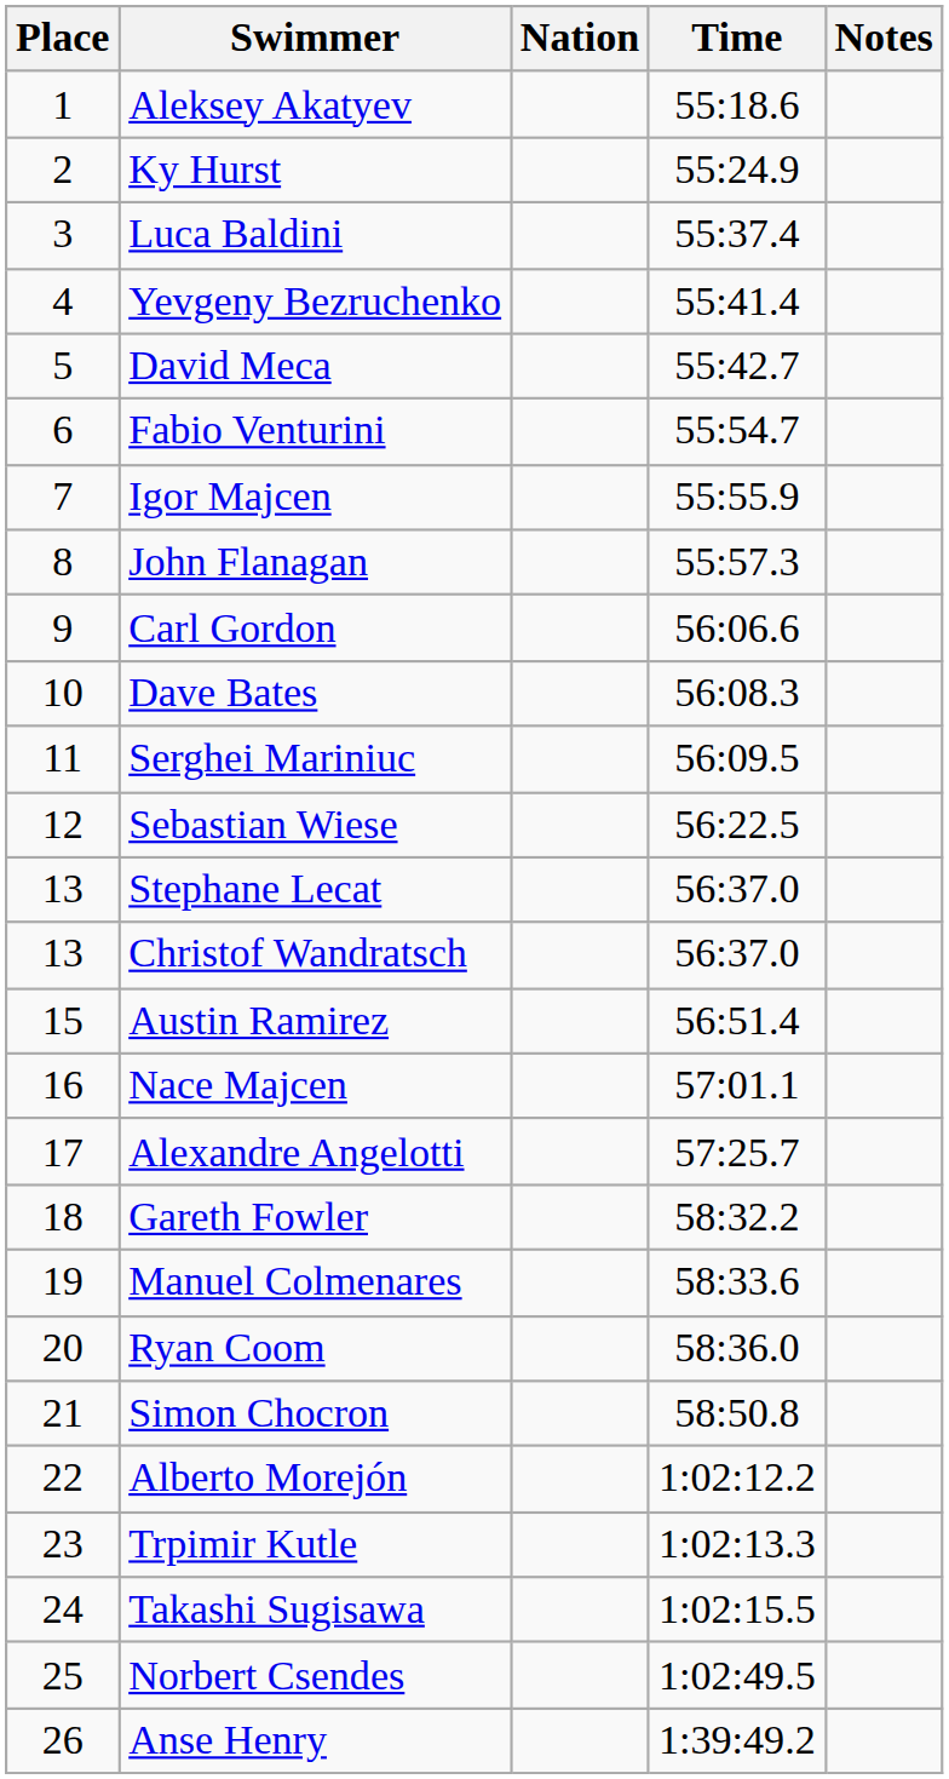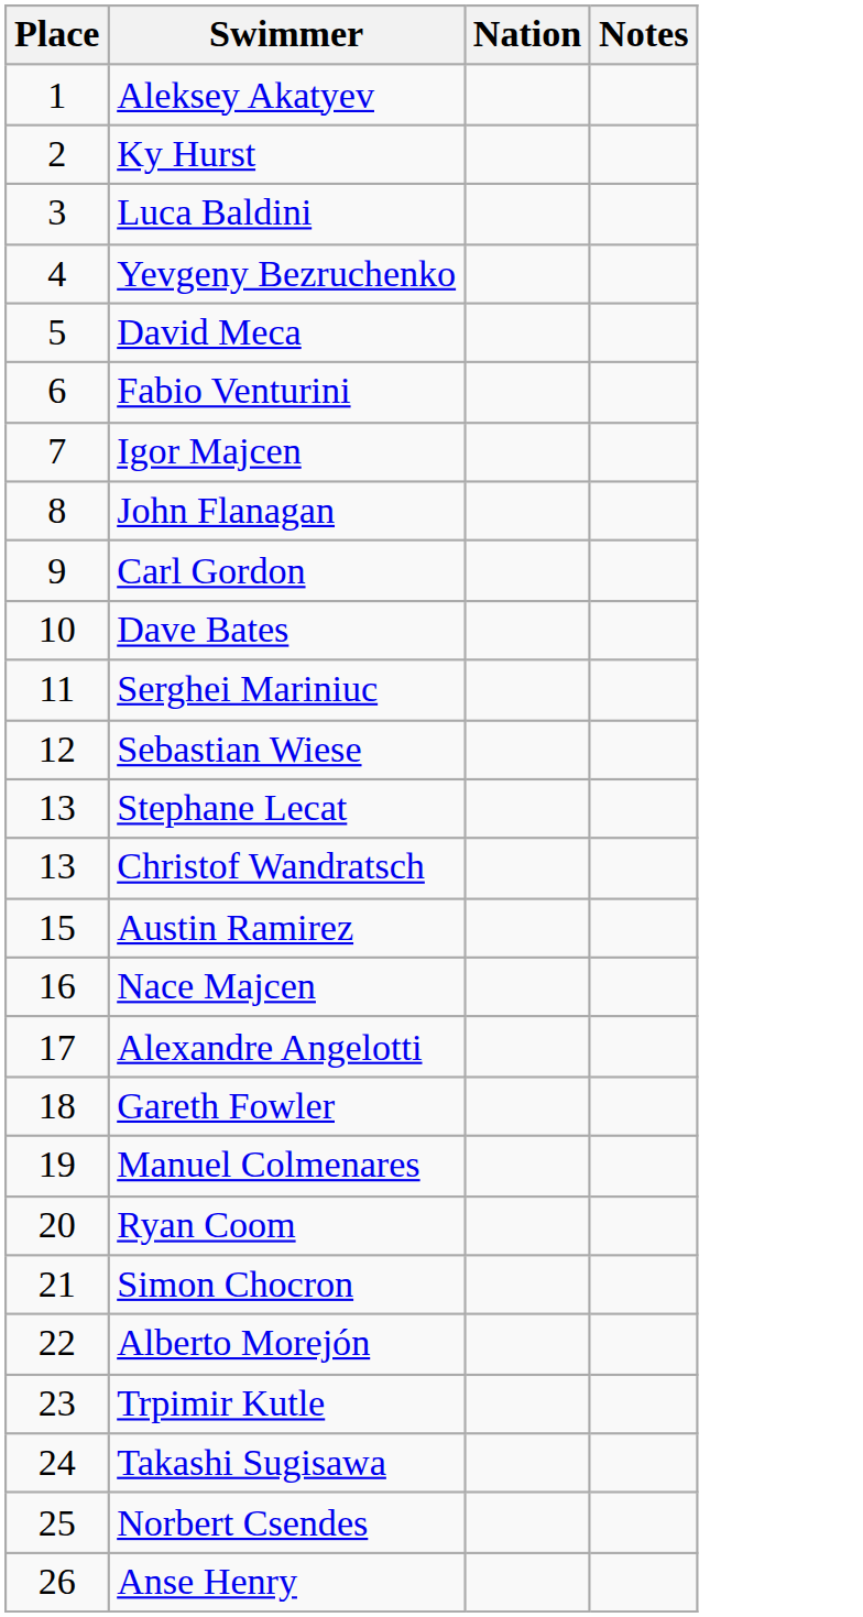 <table class="wikitable sortable" style="text-align:center">
 <tr>
 <th>Place</th>
 <th>Swimmer</th>
 <th>Nation</th>
-<th>Time</th>
 <th>Notes</th>
 </tr>
 <tr>
 <td>1</td>
 <td align=left><a href='#'>Aleksey Akatyev</a></td>
 <td align=left></td>
-<td>55:18.6</td>
 <td></td>
 </tr>
 <tr>
 <td>2</td>
 <td align=left><a href='#'>Ky Hurst</a></td>
 <td align=left></td>
-<td>55:24.9</td>
 <td></td>
 </tr>
 <tr>
 <td>3</td>
 <td align=left><a href='#'>Luca Baldini</a></td>
 <td align=left></td>
-<td>55:37.4</td>
 <td></td>
 </tr>
 <tr>
 <td>4</td>
 <td align=left><a href='#'>Yevgeny Bezruchenko</a></td>
 <td align=left></td>
-<td>55:41.4</td>
 <td></td>
 </tr>
 <tr>
 <td>5</td>
 <td align=left><a href='#'>David Meca</a></td>
 <td align=left></td>
-<td>55:42.7</td>
 <td></td>
 </tr>
 <tr>
 <td>6</td>
 <td align=left><a href='#'>Fabio Venturini</a></td>
 <td align=left></td>
-<td>55:54.7</td>
 <td></td>
 </tr>
 <tr>
 <td>7</td>
 <td align=left><a href='#'>Igor Majcen</a></td>
 <td align=left></td>
-<td>55:55.9</td>
 <td></td>
 </tr>
 <tr>
 <td>8</td>
 <td align=left><a href='#'>John Flanagan</a></td>
 <td align=left></td>
-<td>55:57.3</td>
 <td></td>
 </tr>
 <tr>
 <td>9</td>
 <td align=left><a href='#'>Carl Gordon</a></td>
 <td align=left></td>
-<td>56:06.6</td>
 <td></td>
 </tr>
 <tr>
 <td>10</td>
 <td align=left><a href='#'>Dave Bates</a></td>
 <td align=left></td>
-<td>56:08.3</td>
 <td></td>
 </tr>
 <tr>
 <td>11</td>
 <td align=left><a href='#'>Serghei Mariniuc</a></td>
 <td align=left></td>
-<td>56:09.5</td>
 <td></td>
 </tr>
 <tr>
 <td>12</td>
 <td align=left><a href='#'>Sebastian Wiese</a></td>
 <td align=left></td>
-<td>56:22.5</td>
 <td></td>
 </tr>
 <tr>
 <td>13</td>
 <td align=left><a href='#'>Stephane Lecat</a></td>
 <td align=left></td>
-<td>56:37.0</td>
 <td></td>
 </tr>
 <tr>
 <td>13</td>
 <td align=left><a href='#'>Christof Wandratsch</a></td>
 <td align=left></td>
-<td>56:37.0</td>
 <td></td>
 </tr>
 <tr>
 <td>15</td>
 <td align=left><a href='#'>Austin Ramirez</a></td>
 <td align=left></td>
-<td>56:51.4</td>
 <td></td>
 </tr>
 <tr>
 <td>16</td>
 <td align=left><a href='#'>Nace Majcen</a></td>
 <td align=left></td>
-<td>57:01.1</td>
 <td></td>
 </tr>
 <tr>
 <td>17</td>
 <td align=left><a href='#'>Alexandre Angelotti</a></td>
 <td align=left></td>
-<td>57:25.7</td>
 <td></td>
 </tr>
 <tr>
 <td>18</td>
 <td align=left><a href='#'>Gareth Fowler</a></td>
 <td align=left></td>
-<td>58:32.2</td>
 <td></td>
 </tr>
 <tr>
 <td>19</td>
 <td align=left><a href='#'>Manuel Colmenares</a></td>
 <td align=left></td>
-<td>58:33.6</td>
 <td></td>
 </tr>
 <tr>
 <td>20</td>
 <td align=left><a href='#'>Ryan Coom</a></td>
 <td align=left></td>
-<td>58:36.0</td>
 <td></td>
 </tr>
 <tr>
 <td>21</td>
 <td align=left><a href='#'>Simon Chocron</a></td>
 <td align=left></td>
-<td>58:50.8</td>
 <td></td>
 </tr>
 <tr>
 <td>22</td>
 <td align=left><a href='#'>Alberto Morejón</a></td>
 <td align=left></td>
-<td>1:02:12.2</td>
 <td></td>
 </tr>
 <tr>
 <td>23</td>
 <td align=left><a href='#'>Trpimir Kutle</a></td>
 <td align=left></td>
-<td>1:02:13.3</td>
 <td></td>
 </tr>
 <tr>
 <td>24</td>
 <td align=left><a href='#'>Takashi Sugisawa</a></td>
 <td align=left></td>
-<td>1:02:15.5</td>
 <td></td>
 </tr>
 <tr>
 <td>25</td>
 <td align=left><a href='#'>Norbert Csendes</a></td>
 <td align=left></td>
-<td>1:02:49.5</td>
 <td></td>
 </tr>
 <tr>
 <td>26</td>
 <td align=left><a href='#'>Anse Henry</a></td>
 <td align=left></td>
-<td>1:39:49.2</td>
 <td></td>
 </tr>
 </table>
